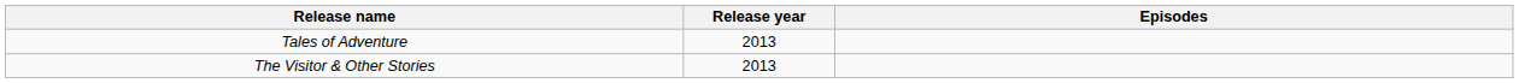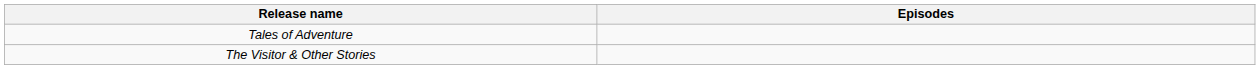 <table class="wikitable" style="text-align:center; width:100%;">
 <tr>
 <th style="width:45%;">Release name</th>
-<th style="width:10%;">Release year</th>
 <th style="width:50%;">Episodes</th>
 </tr>
 <tr>
 <td><em>Tales of Adventure</em></td>
-<td>2013</td>
 <td></td>
 </tr>
 <tr>
 <td><em>The Visitor & Other Stories</em></td>
-<td>2013</td>
 <td></td>
 </tr>
 </table>
